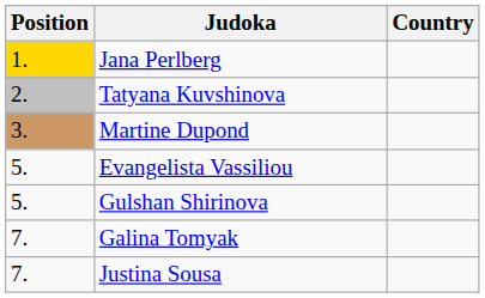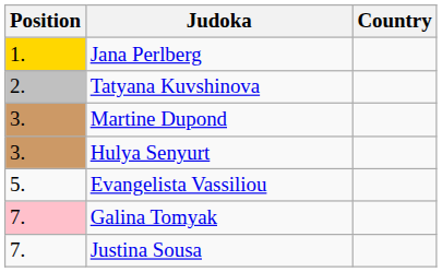 <table class=wikitable>
 <tr>
 <th width=10>Position</th>
 <th width=200>Judoka</th>
 <th width=10>Country</th>
 </tr>
 <tr>
 <td bgcolor=gold>1.</td>
 <td><a href='#'>Jana Perlberg</a></td>
 <td></td>
 </tr>
 <tr>
 <td bgcolor=silver>2.</td>
 <td><a href='#'>Tatyana Kuvshinova</a></td>
 <td></td>
 </tr>
 <tr>
 <td bgcolor=CC9966>3.</td>
 <td><a href='#'>Martine Dupond</a></td>
 <td></td>
 </tr>
 <tr>
+<td bgcolor=CC9966>3.</td>
+<td><a href='#'>Hulya Senyurt</a></td>
+<td></td>
+</tr>
+<tr>
 <td>5.</td>
 <td><a href='#'>Evangelista Vassiliou</a></td>
 <td></td>
 </tr>
 <tr>
-<td>5.</td>
-<td><a href='#'>Gulshan Shirinova</a></td>
-<td></td>
-</tr>
-<tr>
-<td>7.</td>
+<td style="background: pink;">7.</td>
 <td><a href='#'>Galina Tomyak</a></td>
 <td></td>
 </tr>
 <tr>
 <td>7.</td>
 <td><a href='#'>Justina Sousa</a></td>
 <td></td>
 </tr>
 </table>
